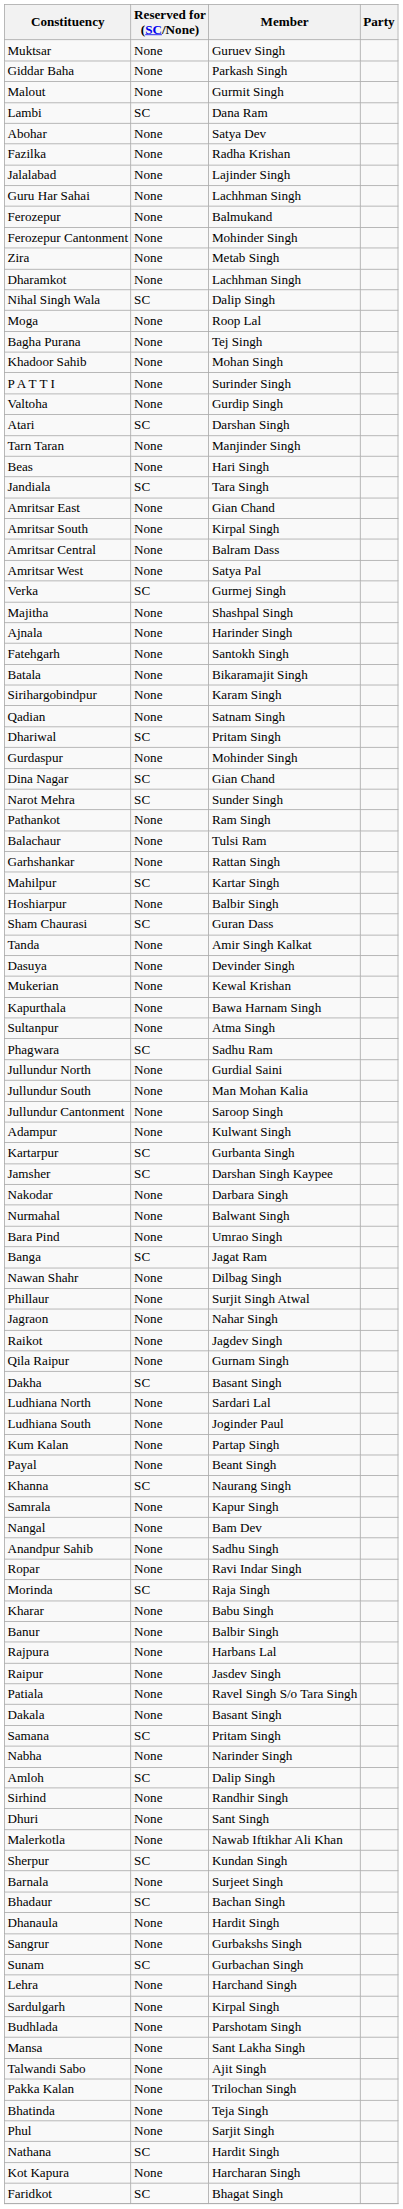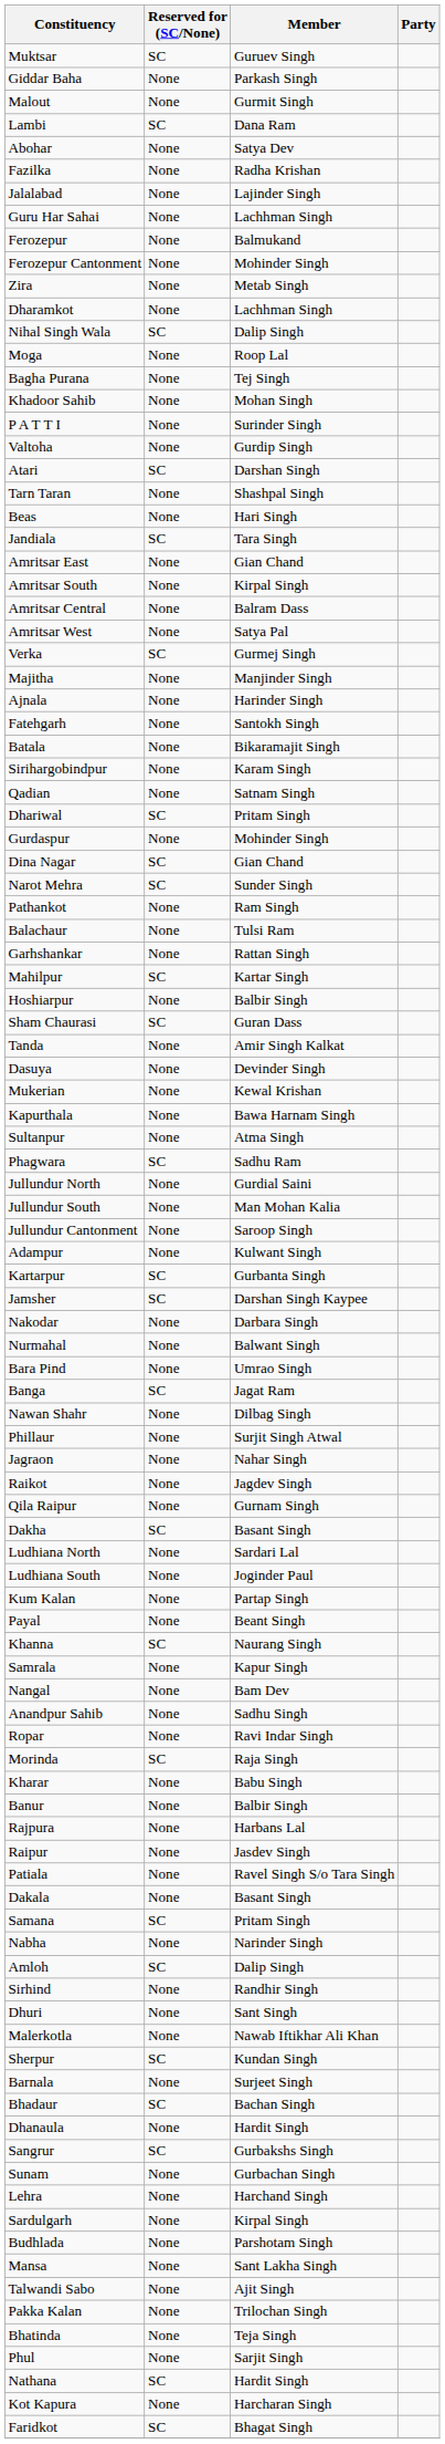 <table class="wikitable sortable">
 <tr>
 <th>Constituency</th>
 <th>Reserved for<br>(<a href='#'>SC</a>/None)</th>
 <th>Member</th>
 <th colspan=2>Party</th>
 </tr>
 <tr>
 <td>Muktsar</td>
-<td>None</td>
+<td>SC</td>
 <td>Guruev Singh</td>
 <td></td>
 </tr>
 <tr>
 <td>Giddar Baha</td>
 <td>None</td>
 <td>Parkash Singh</td>
 <td></td>
 </tr>
 <tr>
 <td>Malout</td>
 <td>None</td>
 <td>Gurmit Singh</td>
 <td></td>
 </tr>
 <tr>
 <td>Lambi</td>
 <td>SC</td>
 <td>Dana Ram</td>
 <td></td>
 </tr>
 <tr>
 <td>Abohar</td>
 <td>None</td>
 <td>Satya Dev</td>
 <td></td>
 </tr>
 <tr>
 <td>Fazilka</td>
 <td>None</td>
 <td>Radha Krishan</td>
 <td></td>
 </tr>
 <tr>
 <td>Jalalabad</td>
 <td>None</td>
 <td>Lajinder Singh</td>
 <td></td>
 </tr>
 <tr>
 <td>Guru Har Sahai</td>
 <td>None</td>
 <td>Lachhman Singh</td>
 <td></td>
 </tr>
 <tr>
 <td>Ferozepur</td>
 <td>None</td>
 <td>Balmukand</td>
 <td></td>
 </tr>
 <tr>
 <td>Ferozepur Cantonment</td>
 <td>None</td>
 <td>Mohinder Singh</td>
 <td></td>
 </tr>
 <tr>
 <td>Zira</td>
 <td>None</td>
 <td>Metab Singh</td>
 <td></td>
 </tr>
 <tr>
 <td>Dharamkot</td>
 <td>None</td>
 <td>Lachhman Singh</td>
 <td></td>
 </tr>
 <tr>
 <td>Nihal Singh Wala</td>
 <td>SC</td>
 <td>Dalip Singh</td>
 <td></td>
 </tr>
 <tr>
 <td>Moga</td>
 <td>None</td>
 <td>Roop Lal</td>
 <td></td>
 </tr>
 <tr>
 <td>Bagha Purana</td>
 <td>None</td>
 <td>Tej Singh</td>
 <td></td>
 </tr>
 <tr>
 <td>Khadoor Sahib</td>
 <td>None</td>
 <td>Mohan Singh</td>
 <td></td>
 </tr>
 <tr>
 <td>P A T T I</td>
 <td>None</td>
 <td>Surinder Singh</td>
 <td></td>
 </tr>
 <tr>
 <td>Valtoha</td>
 <td>None</td>
 <td>Gurdip Singh</td>
 <td></td>
 </tr>
 <tr>
 <td>Atari</td>
 <td>SC</td>
 <td>Darshan Singh</td>
 <td></td>
 </tr>
 <tr>
 <td>Tarn Taran</td>
 <td>None</td>
-<td>Manjinder Singh</td>
+<td>Shashpal Singh</td>
 <td></td>
 </tr>
 <tr>
 <td>Beas</td>
 <td>None</td>
 <td>Hari Singh</td>
 <td></td>
 </tr>
 <tr>
 <td>Jandiala</td>
 <td>SC</td>
 <td>Tara Singh</td>
 <td></td>
 </tr>
 <tr>
 <td>Amritsar East</td>
 <td>None</td>
 <td>Gian Chand</td>
 <td></td>
 </tr>
 <tr>
 <td>Amritsar South</td>
 <td>None</td>
 <td>Kirpal Singh</td>
 <td></td>
 </tr>
 <tr>
 <td>Amritsar Central</td>
 <td>None</td>
 <td>Balram Dass</td>
 <td></td>
 </tr>
 <tr>
 <td>Amritsar West</td>
 <td>None</td>
 <td>Satya Pal</td>
 <td></td>
 </tr>
 <tr>
 <td>Verka</td>
 <td>SC</td>
 <td>Gurmej Singh</td>
 <td></td>
 </tr>
 <tr>
 <td>Majitha</td>
 <td>None</td>
-<td>Shashpal Singh</td>
+<td>Manjinder Singh</td>
 <td></td>
 </tr>
 <tr>
 <td>Ajnala</td>
 <td>None</td>
 <td>Harinder Singh</td>
 <td></td>
 </tr>
 <tr>
 <td>Fatehgarh</td>
 <td>None</td>
 <td>Santokh Singh</td>
 <td></td>
 </tr>
 <tr>
 <td>Batala</td>
 <td>None</td>
 <td>Bikaramajit Singh</td>
 <td></td>
 </tr>
 <tr>
 <td>Sirihargobindpur</td>
 <td>None</td>
 <td>Karam Singh</td>
 <td></td>
 </tr>
 <tr>
 <td>Qadian</td>
 <td>None</td>
 <td>Satnam Singh</td>
 <td></td>
 </tr>
 <tr>
 <td>Dhariwal</td>
 <td>SC</td>
 <td>Pritam Singh</td>
 <td></td>
 </tr>
 <tr>
 <td>Gurdaspur</td>
 <td>None</td>
 <td>Mohinder Singh</td>
 <td></td>
 </tr>
 <tr>
 <td>Dina Nagar</td>
 <td>SC</td>
 <td>Gian Chand</td>
 <td></td>
 </tr>
 <tr>
 <td>Narot Mehra</td>
 <td>SC</td>
 <td>Sunder Singh</td>
 <td></td>
 </tr>
 <tr>
 <td>Pathankot</td>
 <td>None</td>
 <td>Ram Singh</td>
 <td></td>
 </tr>
 <tr>
 <td>Balachaur</td>
 <td>None</td>
 <td>Tulsi Ram</td>
 <td></td>
 </tr>
 <tr>
 <td>Garhshankar</td>
 <td>None</td>
 <td>Rattan Singh</td>
 <td></td>
 </tr>
 <tr>
 <td>Mahilpur</td>
 <td>SC</td>
 <td>Kartar Singh</td>
 <td></td>
 </tr>
 <tr>
 <td>Hoshiarpur</td>
 <td>None</td>
 <td>Balbir Singh</td>
 <td></td>
 </tr>
 <tr>
 <td>Sham Chaurasi</td>
 <td>SC</td>
 <td>Guran Dass</td>
 <td></td>
 </tr>
 <tr>
 <td>Tanda</td>
 <td>None</td>
 <td>Amir Singh Kalkat</td>
 <td></td>
 </tr>
 <tr>
 <td>Dasuya</td>
 <td>None</td>
 <td>Devinder Singh</td>
 <td></td>
 </tr>
 <tr>
 <td>Mukerian</td>
 <td>None</td>
 <td>Kewal Krishan</td>
 <td></td>
 </tr>
 <tr>
 <td>Kapurthala</td>
 <td>None</td>
 <td>Bawa Harnam Singh</td>
 <td></td>
 </tr>
 <tr>
 <td>Sultanpur</td>
 <td>None</td>
 <td>Atma Singh</td>
 <td></td>
 </tr>
 <tr>
 <td>Phagwara</td>
 <td>SC</td>
 <td>Sadhu Ram</td>
 <td></td>
 </tr>
 <tr>
 <td>Jullundur North</td>
 <td>None</td>
 <td>Gurdial Saini</td>
 <td></td>
 </tr>
 <tr>
 <td>Jullundur South</td>
 <td>None</td>
 <td>Man Mohan Kalia</td>
 <td></td>
 </tr>
 <tr>
 <td>Jullundur Cantonment</td>
 <td>None</td>
 <td>Saroop Singh</td>
 <td></td>
 </tr>
 <tr>
 <td>Adampur</td>
 <td>None</td>
 <td>Kulwant Singh</td>
 <td></td>
 </tr>
 <tr>
 <td>Kartarpur</td>
 <td>SC</td>
 <td>Gurbanta Singh</td>
 <td></td>
 </tr>
 <tr>
 <td>Jamsher</td>
 <td>SC</td>
 <td>Darshan Singh Kaypee</td>
 <td></td>
 </tr>
 <tr>
 <td>Nakodar</td>
 <td>None</td>
 <td>Darbara Singh</td>
 <td></td>
 </tr>
 <tr>
 <td>Nurmahal</td>
 <td>None</td>
 <td>Balwant Singh</td>
 <td></td>
 </tr>
 <tr>
 <td>Bara Pind</td>
 <td>None</td>
 <td>Umrao Singh</td>
 <td></td>
 </tr>
 <tr>
 <td>Banga</td>
 <td>SC</td>
 <td>Jagat Ram</td>
 <td></td>
 </tr>
 <tr>
 <td>Nawan Shahr</td>
 <td>None</td>
 <td>Dilbag Singh</td>
 <td></td>
 </tr>
 <tr>
 <td>Phillaur</td>
 <td>None</td>
 <td>Surjit Singh Atwal</td>
 <td></td>
 </tr>
 <tr>
 <td>Jagraon</td>
 <td>None</td>
 <td>Nahar Singh</td>
 <td></td>
 </tr>
 <tr>
 <td>Raikot</td>
 <td>None</td>
 <td>Jagdev Singh</td>
 <td></td>
 </tr>
 <tr>
 <td>Qila Raipur</td>
 <td>None</td>
 <td>Gurnam Singh</td>
 <td></td>
 </tr>
 <tr>
 <td>Dakha</td>
 <td>SC</td>
 <td>Basant Singh</td>
 <td></td>
 </tr>
 <tr>
 <td>Ludhiana North</td>
 <td>None</td>
 <td>Sardari Lal</td>
 <td></td>
 </tr>
 <tr>
 <td>Ludhiana South</td>
 <td>None</td>
 <td>Joginder Paul</td>
 <td></td>
 </tr>
 <tr>
 <td>Kum Kalan</td>
 <td>None</td>
 <td>Partap Singh</td>
 <td></td>
 </tr>
 <tr>
 <td>Payal</td>
 <td>None</td>
 <td>Beant Singh</td>
 <td></td>
 </tr>
 <tr>
 <td>Khanna</td>
 <td>SC</td>
 <td>Naurang Singh</td>
 <td></td>
 </tr>
 <tr>
 <td>Samrala</td>
 <td>None</td>
 <td>Kapur Singh</td>
 <td></td>
 </tr>
 <tr>
 <td>Nangal</td>
 <td>None</td>
 <td>Bam Dev</td>
 <td></td>
 </tr>
 <tr>
 <td>Anandpur Sahib</td>
 <td>None</td>
 <td>Sadhu Singh</td>
 <td></td>
 </tr>
 <tr>
 <td>Ropar</td>
 <td>None</td>
 <td>Ravi Indar Singh</td>
 <td></td>
 </tr>
 <tr>
 <td>Morinda</td>
 <td>SC</td>
 <td>Raja Singh</td>
 <td></td>
 </tr>
 <tr>
 <td>Kharar</td>
 <td>None</td>
 <td>Babu Singh</td>
 <td></td>
 </tr>
 <tr>
 <td>Banur</td>
 <td>None</td>
 <td>Balbir Singh</td>
 <td></td>
 </tr>
 <tr>
 <td>Rajpura</td>
 <td>None</td>
 <td>Harbans Lal</td>
 <td></td>
 </tr>
 <tr>
 <td>Raipur</td>
 <td>None</td>
 <td>Jasdev Singh</td>
 <td></td>
 </tr>
 <tr>
 <td>Patiala</td>
 <td>None</td>
 <td>Ravel Singh S/o Tara Singh</td>
 <td></td>
 </tr>
 <tr>
 <td>Dakala</td>
 <td>None</td>
 <td>Basant Singh</td>
 <td></td>
 </tr>
 <tr>
 <td>Samana</td>
 <td>SC</td>
 <td>Pritam Singh</td>
 <td></td>
 </tr>
 <tr>
 <td>Nabha</td>
 <td>None</td>
 <td>Narinder Singh</td>
 <td></td>
 </tr>
 <tr>
 <td>Amloh</td>
 <td>SC</td>
 <td>Dalip Singh</td>
 <td></td>
 </tr>
 <tr>
 <td>Sirhind</td>
 <td>None</td>
 <td>Randhir Singh</td>
 <td></td>
 </tr>
 <tr>
 <td>Dhuri</td>
 <td>None</td>
 <td>Sant Singh</td>
 <td></td>
 </tr>
 <tr>
 <td>Malerkotla</td>
 <td>None</td>
 <td>Nawab Iftikhar Ali Khan</td>
 <td></td>
 </tr>
 <tr>
 <td>Sherpur</td>
 <td>SC</td>
 <td>Kundan Singh</td>
 <td></td>
 </tr>
 <tr>
 <td>Barnala</td>
 <td>None</td>
 <td>Surjeet Singh</td>
 <td></td>
 </tr>
 <tr>
 <td>Bhadaur</td>
 <td>SC</td>
 <td>Bachan Singh</td>
 <td></td>
 </tr>
 <tr>
 <td>Dhanaula</td>
 <td>None</td>
 <td>Hardit Singh</td>
 <td></td>
 </tr>
 <tr>
 <td>Sangrur</td>
-<td>None</td>
+<td>SC</td>
 <td>Gurbakshs Singh</td>
 <td></td>
 </tr>
 <tr>
 <td>Sunam</td>
-<td>SC</td>
+<td>None</td>
 <td>Gurbachan Singh</td>
 <td></td>
 </tr>
 <tr>
 <td>Lehra</td>
 <td>None</td>
 <td>Harchand Singh</td>
 <td></td>
 </tr>
 <tr>
 <td>Sardulgarh</td>
 <td>None</td>
 <td>Kirpal Singh</td>
 <td></td>
 </tr>
 <tr>
 <td>Budhlada</td>
 <td>None</td>
 <td>Parshotam Singh</td>
 <td></td>
 </tr>
 <tr>
 <td>Mansa</td>
 <td>None</td>
 <td>Sant Lakha Singh</td>
 <td></td>
 </tr>
 <tr>
 <td>Talwandi Sabo</td>
 <td>None</td>
 <td>Ajit Singh</td>
 <td></td>
 </tr>
 <tr>
 <td>Pakka Kalan</td>
 <td>None</td>
 <td>Trilochan Singh</td>
 <td></td>
 </tr>
 <tr>
 <td>Bhatinda</td>
 <td>None</td>
 <td>Teja Singh</td>
 <td></td>
 </tr>
 <tr>
 <td>Phul</td>
 <td>None</td>
 <td>Sarjit Singh</td>
 <td></td>
 </tr>
 <tr>
 <td>Nathana</td>
 <td>SC</td>
 <td>Hardit Singh</td>
 <td></td>
 </tr>
 <tr>
 <td>Kot Kapura</td>
 <td>None</td>
 <td>Harcharan Singh</td>
 <td></td>
 </tr>
 <tr>
 <td>Faridkot</td>
 <td>SC</td>
 <td>Bhagat Singh</td>
 <td></td>
 </tr>
 <tr>
 </tr>
 </table>
